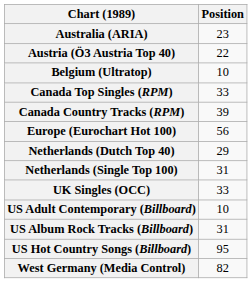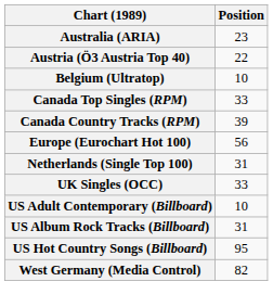 <table class="wikitable sortable plainrowheaders" style="text-align:center">
 <tr>
 <th scope="col">Chart (1989)</th>
 <th scope="col">Position</th>
 </tr>
 <tr>
 <th scope="row">Australia (ARIA)</th>
 <td>23</td>
 </tr>
 <tr>
 <th scope="row">Austria (Ö3 Austria Top 40)</th>
 <td>22</td>
 </tr>
 <tr>
 <th scope="row">Belgium (Ultratop)</th>
 <td>10</td>
 </tr>
 <tr>
 <th scope="row">Canada Top Singles (<em>RPM</em>)</th>
 <td>33</td>
 </tr>
 <tr>
 <th scope="row">Canada Country Tracks (<em>RPM</em>)</th>
 <td>39</td>
 </tr>
 <tr>
 <th scope="row">Europe (Eurochart Hot 100)</th>
 <td>56</td>
 </tr>
 <tr>
-<th scope="row">Netherlands (Dutch Top 40)</th>
-<td>29</td>
-</tr>
-<tr>
 <th scope="row">Netherlands (Single Top 100)</th>
 <td>31</td>
 </tr>
 <tr>
 <th scope="row">UK Singles (OCC)</th>
 <td>33</td>
 </tr>
 <tr>
 <th scope="row">US Adult Contemporary (<em>Billboard</em>)</th>
 <td>10</td>
 </tr>
 <tr>
 <th scope="row">US Album Rock Tracks (<em>Billboard</em>)</th>
 <td>31</td>
 </tr>
 <tr>
 <th scope="row">US Hot Country Songs (<em>Billboard</em>)</th>
 <td>95</td>
 </tr>
 <tr>
 <th scope="row">West Germany (Media Control)</th>
 <td>82</td>
 </tr>
 </table>
